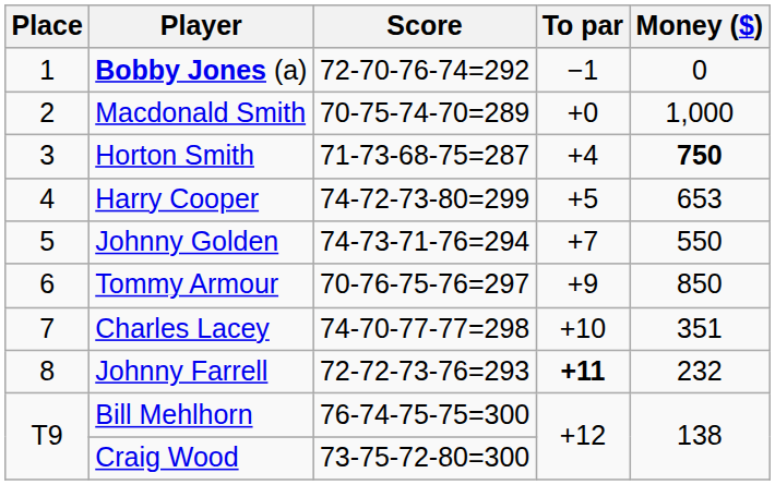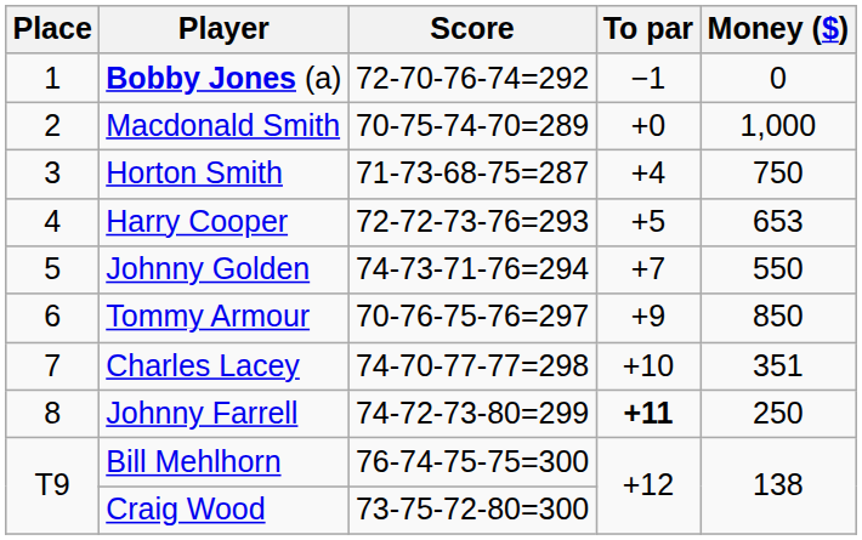 <table class=wikitable>
 <tr>
 <th>Place</th>
 <th>Player</th>
 <th>Score</th>
 <th>To par</th>
 <th>Money (<a href='#'>$</a>)</th>
 </tr>
 <tr>
 <td align=center>1</td>
 <td> <strong><a href='#'>Bobby Jones</a></strong> (a)</td>
 <td>72-70-76-74=292</td>
 <td align=center>−1</td>
 <td align=center>0</td>
 </tr>
 <tr>
 <td align=center>2</td>
 <td> <a href='#'>Macdonald Smith</a></td>
 <td>70-75-74-70=289</td>
 <td align=center>+0</td>
 <td align=center>1,000</td>
 </tr>
 <tr>
 <td align=center>3</td>
 <td> <a href='#'>Horton Smith</a></td>
 <td>71-73-68-75=287</td>
 <td align=center>+4</td>
-<td align=center><strong>750</strong></td>
+<td align=center>750</td>
 </tr>
 <tr>
 <td align=center>4</td>
 <td> <a href='#'>Harry Cooper</a></td>
-<td>74-72-73-80=299</td>
+<td>72-72-73-76=293</td>
 <td align=center>+5</td>
 <td align=center>653</td>
 </tr>
 <tr>
 <td align=center>5</td>
 <td> <a href='#'>Johnny Golden</a></td>
 <td>74-73-71-76=294</td>
 <td align=center>+7</td>
 <td align=center>550</td>
 </tr>
 <tr>
 <td align=center>6</td>
 <td> <a href='#'>Tommy Armour</a></td>
 <td>70-76-75-76=297</td>
 <td align=center>+9</td>
 <td align=center>850</td>
 </tr>
 <tr>
 <td align=center>7</td>
 <td> <a href='#'>Charles Lacey</a></td>
 <td>74-70-77-77=298</td>
 <td align=center>+10</td>
 <td align=center>351</td>
 </tr>
 <tr>
 <td align=center>8</td>
 <td> <a href='#'>Johnny Farrell</a></td>
-<td>72-72-73-76=293</td>
+<td>74-72-73-80=299</td>
 <td align=center><strong>+11</strong></td>
-<td align=center>232</td>
+<td align=center>250</td>
 </tr>
 <tr>
 <td rowspan=2 align=center>T9</td>
 <td> <a href='#'>Bill Mehlhorn</a></td>
 <td>76-74-75-75=300</td>
 <td rowspan=2 align=center>+12</td>
 <td rowspan=2 align=center>138</td>
 </tr>
 <tr>
 <td> <a href='#'>Craig Wood</a></td>
 <td>73-75-72-80=300</td>
 </tr>
 </table>
